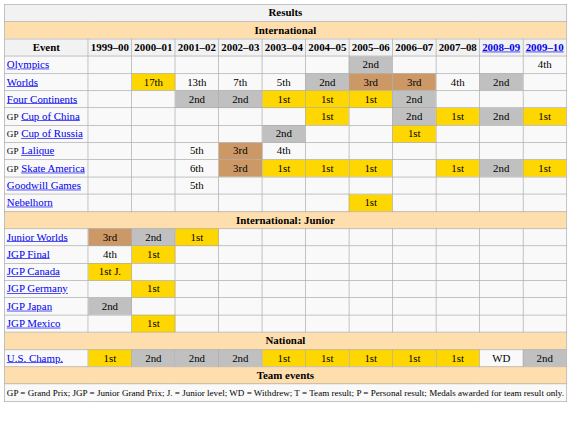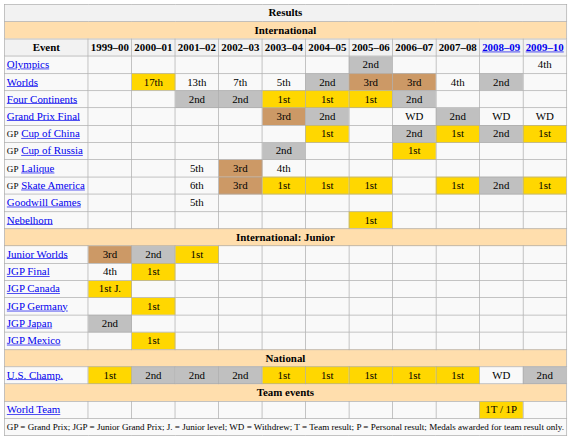 <table class="wikitable" style="text-align:center">
 <tr>
 <th colspan=12 align=center><strong>Results</strong></th>
 </tr>
 <tr>
 <th style="background-color: #ffdead; " colspan=12 align=center><strong>International</strong></th>
 </tr>
 <tr>
 <th>Event</th>
 <th>1999–00</th>
 <th>2000–01</th>
 <th>2001–02</th>
 <th>2002–03</th>
 <th>2003–04</th>
 <th>2004–05</th>
 <th>2005–06</th>
 <th>2006–07</th>
 <th>2007–08</th>
 <th><a href='#'>2008–09</a></th>
 <th><a href='#'>2009–10</a></th>
 </tr>
 <tr>
 <td align=left><a href='#'>Olympics</a></td>
 <td></td>
 <td></td>
 <td></td>
 <td></td>
 <td></td>
 <td></td>
 <td bgcolor=silver>2nd</td>
 <td></td>
 <td></td>
 <td></td>
 <td>4th</td>
 </tr>
 <tr>
 <td align=left><a href='#'>Worlds</a></td>
 <td></td>
 <td style="background: gold;">17th</td>
 <td>13th</td>
 <td>7th</td>
 <td>5th</td>
 <td bgcolor=silver>2nd</td>
 <td bgcolor=cc9966>3rd</td>
 <td bgcolor=cc9966>3rd</td>
 <td>4th</td>
 <td bgcolor=silver>2nd</td>
 <td></td>
 </tr>
 <tr>
 <td align=left><a href='#'>Four Continents</a></td>
 <td></td>
 <td></td>
 <td bgcolor=silver>2nd</td>
 <td bgcolor=silver>2nd</td>
 <td bgcolor=gold>1st</td>
 <td bgcolor=gold>1st</td>
 <td bgcolor=gold>1st</td>
 <td bgcolor=silver>2nd</td>
 <td></td>
 <td></td>
 <td></td>
+</tr>
+<tr>
+<td align=left><a href='#'>Grand Prix Final</a></td>
+<td></td>
+<td></td>
+<td></td>
+<td></td>
+<td bgcolor=cc9966>3rd</td>
+<td bgcolor=silver>2nd</td>
+<td></td>
+<td>WD</td>
+<td bgcolor=silver>2nd</td>
+<td>WD</td>
+<td>WD</td>
 </tr>
 <tr>
 <td align=left><small>GP</small> <a href='#'>Cup of China</a></td>
 <td></td>
 <td></td>
 <td></td>
 <td></td>
 <td></td>
 <td bgcolor=gold>1st</td>
 <td></td>
 <td bgcolor=silver>2nd</td>
 <td bgcolor=gold>1st</td>
 <td bgcolor=silver>2nd</td>
 <td bgcolor=gold>1st</td>
 </tr>
 <tr>
 <td align=left><small>GP</small> <a href='#'>Cup of Russia</a></td>
 <td></td>
 <td></td>
 <td></td>
 <td></td>
 <td bgcolor=silver>2nd</td>
 <td></td>
 <td></td>
 <td bgcolor=gold>1st</td>
 <td></td>
 <td></td>
 <td></td>
 </tr>
 <tr>
 <td align=left><small>GP</small> <a href='#'>Lalique</a></td>
 <td></td>
 <td></td>
 <td>5th</td>
 <td bgcolor=cc9966>3rd</td>
 <td>4th</td>
 <td></td>
 <td></td>
 <td></td>
 <td></td>
 <td></td>
 <td></td>
 </tr>
 <tr>
 <td align=left><small>GP</small> <a href='#'>Skate America</a></td>
 <td></td>
 <td></td>
 <td>6th</td>
 <td bgcolor=cc9966>3rd</td>
 <td bgcolor=gold>1st</td>
 <td bgcolor=gold>1st</td>
 <td bgcolor=gold>1st</td>
 <td></td>
 <td bgcolor=gold>1st</td>
 <td bgcolor=silver>2nd</td>
 <td bgcolor=gold>1st</td>
 </tr>
 <tr>
 <td align=left><a href='#'>Goodwill Games</a></td>
 <td></td>
 <td></td>
 <td>5th</td>
 <td></td>
 <td></td>
 <td></td>
 <td></td>
 <td></td>
 <td></td>
 <td></td>
 <td></td>
 </tr>
 <tr>
 <td align=left><a href='#'>Nebelhorn</a></td>
 <td></td>
 <td></td>
 <td></td>
 <td></td>
 <td></td>
 <td></td>
 <td bgcolor=gold>1st</td>
 <td></td>
 <td></td>
 <td></td>
 <td></td>
 </tr>
 <tr>
 <th style="background-color: #ffdead; " colspan=12 align=center><strong>International: Junior</strong></th>
 </tr>
 <tr>
 <td align=left><a href='#'>Junior Worlds</a></td>
 <td bgcolor=cc9966>3rd</td>
 <td bgcolor=silver>2nd</td>
 <td bgcolor=gold>1st</td>
 <td></td>
 <td></td>
 <td></td>
 <td></td>
 <td></td>
 <td></td>
 <td></td>
 <td></td>
 </tr>
 <tr>
 <td align=left><a href='#'>JGP Final</a></td>
 <td>4th</td>
 <td bgcolor=gold>1st</td>
 <td></td>
 <td></td>
 <td></td>
 <td></td>
 <td></td>
 <td></td>
 <td></td>
 <td></td>
 <td></td>
 </tr>
 <tr>
 <td align=left><a href='#'>JGP Canada</a></td>
 <td bgcolor=gold>1st J.</td>
 <td></td>
 <td></td>
 <td></td>
 <td></td>
 <td></td>
 <td></td>
 <td></td>
 <td></td>
 <td></td>
 <td></td>
 </tr>
 <tr>
 <td align=left><a href='#'>JGP Germany</a></td>
 <td></td>
 <td bgcolor=gold>1st</td>
 <td></td>
 <td></td>
 <td></td>
 <td></td>
 <td></td>
 <td></td>
 <td></td>
 <td></td>
 <td></td>
 </tr>
 <tr>
 <td align=left><a href='#'>JGP Japan</a></td>
 <td bgcolor=silver>2nd</td>
 <td></td>
 <td></td>
 <td></td>
 <td></td>
 <td></td>
 <td></td>
 <td></td>
 <td></td>
 <td></td>
 <td></td>
 </tr>
 <tr>
 <td align=left><a href='#'>JGP Mexico</a></td>
 <td></td>
 <td bgcolor=gold>1st</td>
 <td></td>
 <td></td>
 <td></td>
 <td></td>
 <td></td>
 <td></td>
 <td></td>
 <td></td>
 <td></td>
 </tr>
 <tr>
 <th style="background-color: #ffdead; " colspan=12 align=center><strong>National</strong></th>
 </tr>
 <tr>
 <td align=left><a href='#'>U.S. Champ.</a></td>
 <td bgcolor=gold>1st</td>
 <td bgcolor=silver>2nd</td>
 <td bgcolor=silver>2nd</td>
 <td bgcolor=silver>2nd</td>
 <td bgcolor=gold>1st</td>
 <td bgcolor=gold>1st</td>
 <td bgcolor=gold>1st</td>
 <td bgcolor=gold>1st</td>
 <td bgcolor=gold>1st</td>
 <td>WD</td>
 <td bgcolor=silver>2nd</td>
 </tr>
 <tr>
 <th style="background-color: #ffdead; " colspan=12 align=center><strong>Team events</strong></th>
 </tr>
 <tr>
+<td align=left><a href='#'>World Team</a></td>
+<td></td>
+<td></td>
+<td></td>
+<td></td>
+<td></td>
+<td></td>
+<td></td>
+<td></td>
+<td></td>
+<td bgcolor=gold>1T / 1P</td>
+<td></td>
+</tr>
+<tr>
 <td colspan=12 align=center><small> GP = Grand Prix; JGP = Junior Grand Prix; J. = Junior level;  WD = Withdrew; T = Team result; P = Personal result; Medals awarded for team result only. </small></td>
 </tr>
 </table>
